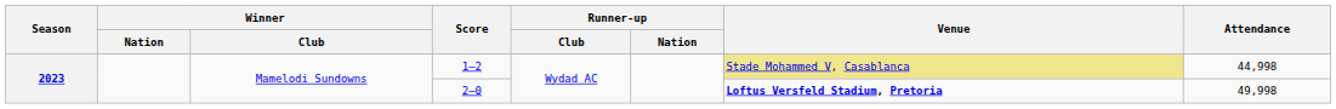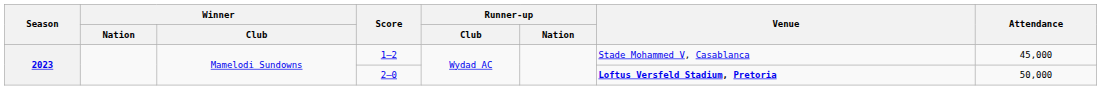 <table class="wikitable centre" width=" 100%" style="font-size:100%; text-align:center; line-height:23px;">
 <tr>
 <th scope="col" rowspan="2">Season</th>
 <th scope="col" colspan="2">Winner</th>
 <th scope="col" rowspan="2">Score</th>
 <th scope="col" colspan="2">Runner-up</th>
 <th scope="col" rowspan="2">Venue</th>
 <th scope="col" rowspan="2">Attendance</th>
 </tr>
 <tr>
 <th scope="col">Nation</th>
 <th scope="col">Club</th>
 <th scope="col">Club</th>
 <th scope="col">Nation</th>
 </tr>
 <tr>
 <th scope=row rowspan=2 style=text-align:center><a href='#'>2023</a></th>
 <td align=left rowspan=2></td>
 <td rowspan=2><a href='#'>Mamelodi Sundowns</a></td>
 <td align=center><a href='#'>1–2</a></td>
 <td rowspan=2><a href='#'>Wydad AC</a></td>
 <td align=left rowspan=2></td>
-<td align=left style="background: khaki;"> <a href='#'>Stade Mohammed V</a>, <a href='#'>Casablanca</a></td>
-<td align=center>44,998</td>
+<td align=left> <a href='#'>Stade Mohammed V</a>, <a href='#'>Casablanca</a></td>
+<td align=center>45,000</td>
 </tr>
 <tr>
 <td align=center><a href='#'>2–0</a></td>
 <td align=left><strong> <a href='#'>Loftus Versfeld Stadium</a>, <a href='#'>Pretoria</a></strong></td>
-<td align=center>49,998</td>
+<td align=center>50,000</td>
 </tr>
 </table>
